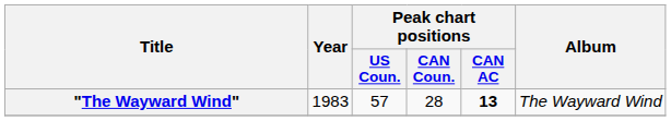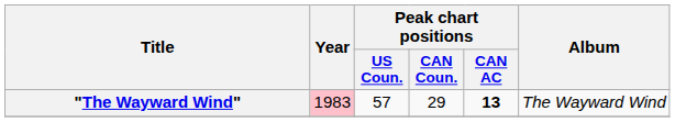 <table class="wikitable plainrowheaders" style="text-align:center;" border="1">
 <tr>
 <th scope="col" rowspan="2" style="width:18em;">Title</th>
 <th scope="col" rowspan="2">Year</th>
 <th scope="col" colspan="3">Peak chart<br>positions</th>
 <th scope="col" rowspan="2">Album</th>
 </tr>
 <tr>
 <th scope="col" style="width:3.2em;font-size:90%;"><a href='#'>US<br>Coun.</a><br></th>
 <th scope="col" style="width:3.2em;font-size:90%;"><a href='#'>CAN<br>Coun.</a><br></th>
 <th scope="col" style="width:3.2em;font-size:90%;"><a href='#'>CAN<br>AC</a><br></th>
 </tr>
 <tr>
 <th scope="row">"<a href='#'>The Wayward Wind</a>"<br></th>
-<td>1983</td>
+<td style="background: pink;">1983</td>
 <td>57</td>
-<td>28</td>
+<td>29</td>
 <td><strong>13</strong></td>
 <td><em>The Wayward Wind</em></td>
 </tr>
 <tr>
 </tr>
 </table>
